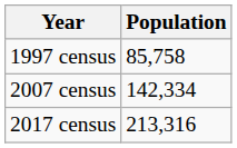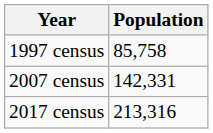 <table class="wikitable">
 <tr>
 <th>Year</th>
 <th>Population</th>
 </tr>
 <tr>
 <td>1997 census</td>
 <td>85,758</td>
 </tr>
 <tr>
 <td>2007 census</td>
-<td>142,334</td>
+<td>142,331</td>
 </tr>
 <tr>
 <td>2017 census</td>
 <td>213,316</td>
 </tr>
 </table>
